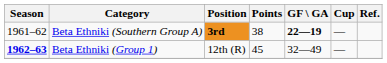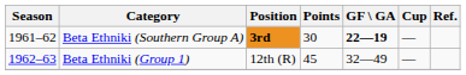 <table class="wikitable">
 <tr>
 <th>Season</th>
 <th>Category</th>
 <th>Position</th>
 <th>Points</th>
 <th>GF \ GA</th>
 <th>Cup</th>
 <th>Ref.</th>
 </tr>
 <tr>
 <td>1961–62</td>
 <td><a href='#'>Beta Ethniki</a> <em>(Southern Group A)</em></td>
 <td style="background:#ED9121;"><strong>3rd</strong></td>
-<td>38</td>
+<td>30</td>
 <td><strong>22—19</strong></td>
 <td>—</td>
 <td></td>
 </tr>
 <tr>
-<td><strong><a href='#'>1962–63</a></strong></td>
+<td><a href='#'>1962–63</a></td>
 <td><a href='#'>Beta Ethniki</a> <em>(<a href='#'>Group 1</a>)</em></td>
 <td>12th (R)</td>
 <td>45</td>
 <td>32—49</td>
 <td>—</td>
 <td></td>
 </tr>
 <tr>
 </tr>
 </table>
